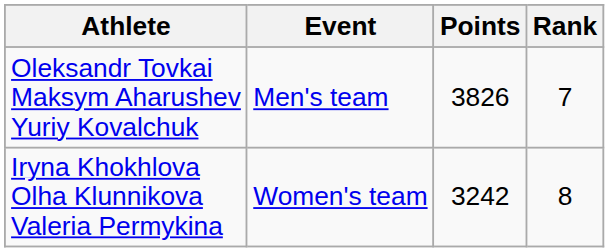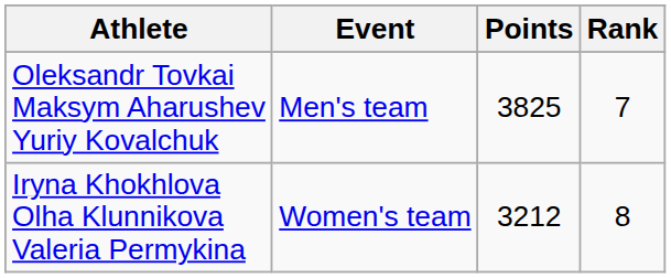 <table class="wikitable" style="font-size:90%">
 <tr>
 <th>Athlete</th>
 <th>Event</th>
 <th>Points</th>
 <th>Rank</th>
 </tr>
 <tr align=center>
 <td align=left><a href='#'>Oleksandr Tovkai</a><br><a href='#'>Maksym Aharushev</a><br><a href='#'>Yuriy Kovalchuk</a></td>
 <td align=left><a href='#'>Men's team</a></td>
-<td>3826</td>
+<td>3825</td>
 <td>7</td>
 </tr>
 <tr align=center>
 <td align=left><a href='#'>Iryna Khokhlova</a><br><a href='#'>Olha Klunnikova</a><br><a href='#'>Valeria Permykina</a></td>
 <td align=left><a href='#'>Women's team</a></td>
-<td>3242</td>
+<td>3212</td>
 <td>8</td>
 </tr>
 </table>
